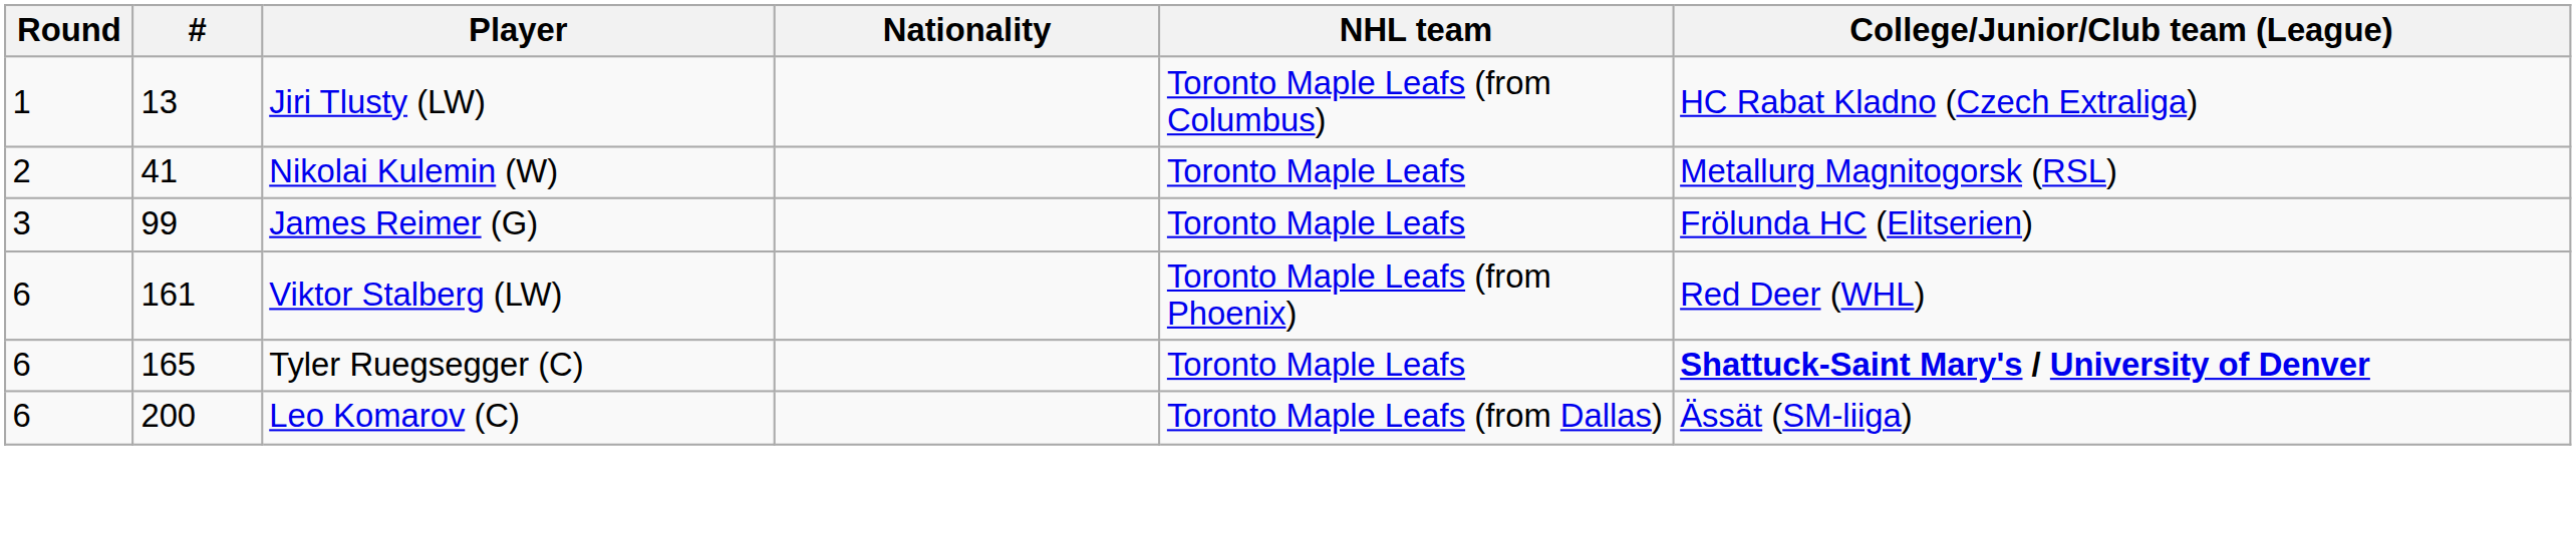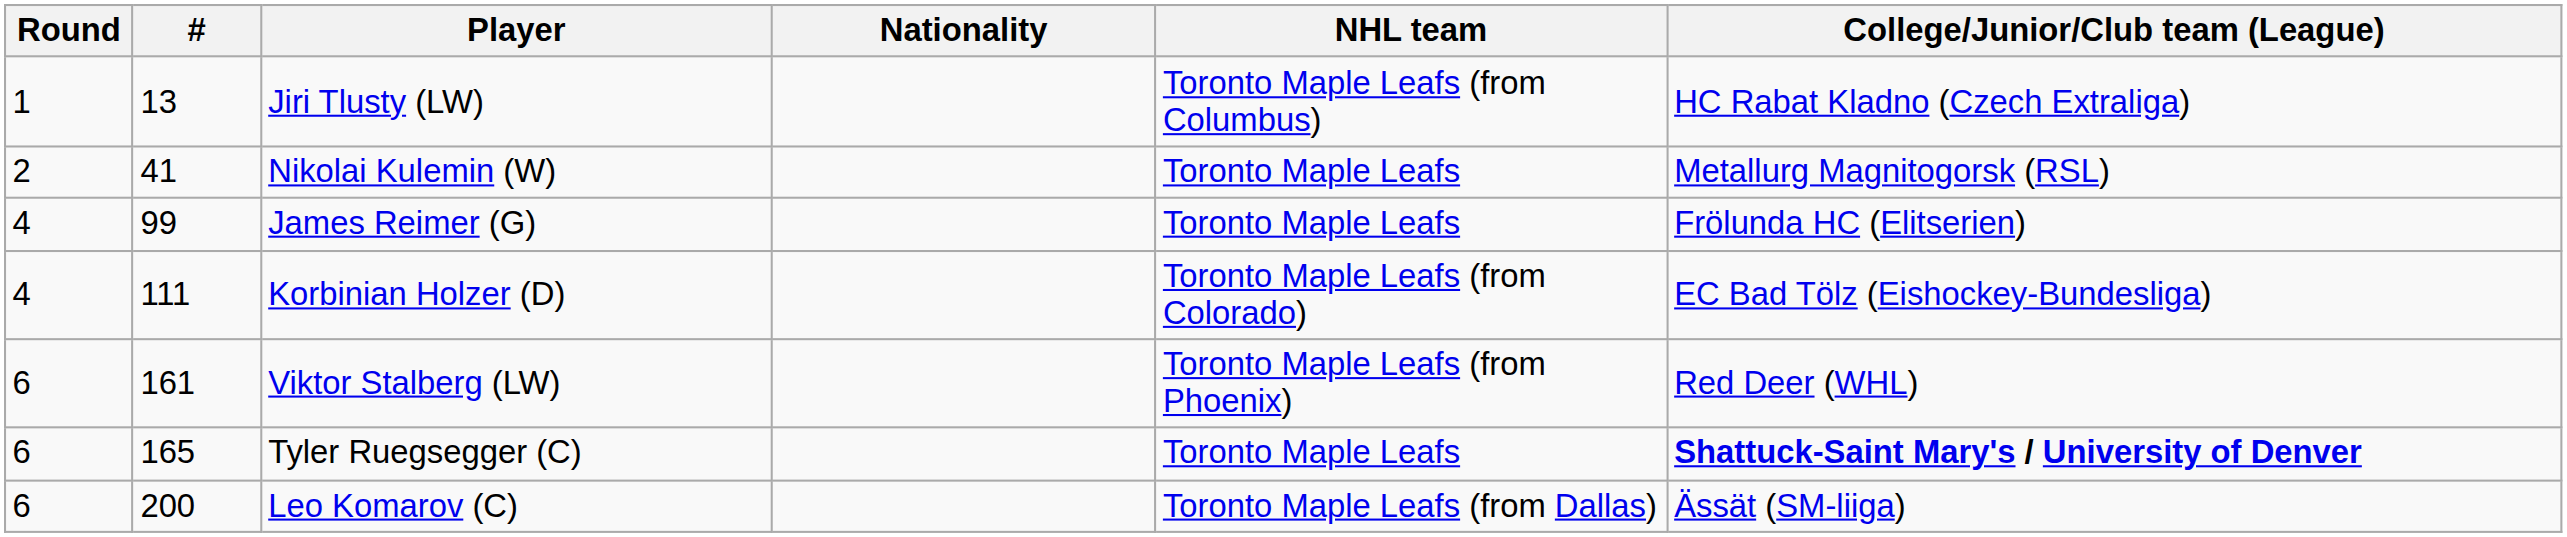 <table class="wikitable">
 <tr align="center">
 <th bgcolor="#DDDDFF" width="5.0%">Round</th>
 <th bgcolor="#DDDDFF" width="5.0%">#</th>
 <th bgcolor="#DDDDFF" width="20.0%">Player</th>
 <th bgcolor="#DDDDFF" width="15.0%">Nationality</th>
 <th bgcolor="#DDDDFF" width="20.0%">NHL team</th>
 <th bgcolor="#DDDDFF" width="65.0%">College/Junior/Club team (League)</th>
 </tr>
 <tr>
 <td>1</td>
 <td>13</td>
 <td><a href='#'>Jiri Tlusty</a>  (LW)</td>
 <td></td>
 <td><a href='#'>Toronto Maple Leafs</a> (from <a href='#'>Columbus</a>)</td>
 <td><a href='#'>HC Rabat Kladno</a> (<a href='#'>Czech Extraliga</a>)</td>
 </tr>
 <tr>
 <td>2</td>
 <td>41</td>
 <td><a href='#'>Nikolai Kulemin</a>  (W)</td>
 <td></td>
 <td><a href='#'>Toronto Maple Leafs</a></td>
 <td><a href='#'>Metallurg Magnitogorsk</a> (<a href='#'>RSL</a>)</td>
 </tr>
 <tr>
-<td>3</td>
+<td>4</td>
 <td>99</td>
 <td><a href='#'>James Reimer</a>  (G)</td>
 <td></td>
 <td><a href='#'>Toronto Maple Leafs</a></td>
 <td><a href='#'>Frölunda HC</a> (<a href='#'>Elitserien</a>)</td>
+</tr>
+<tr>
+<td>4</td>
+<td>111</td>
+<td><a href='#'>Korbinian Holzer</a> (D)</td>
+<td></td>
+<td><a href='#'>Toronto Maple Leafs</a> (from <a href='#'>Colorado</a>)</td>
+<td><a href='#'>EC Bad Tölz</a> (<a href='#'>Eishockey-Bundesliga</a>)</td>
 </tr>
 <tr>
 <td>6</td>
 <td>161</td>
 <td><a href='#'>Viktor Stalberg</a> (LW)</td>
 <td></td>
 <td><a href='#'>Toronto Maple Leafs</a> (from <a href='#'>Phoenix</a>)</td>
 <td><a href='#'>Red Deer</a> (<a href='#'>WHL</a>)</td>
 </tr>
 <tr>
 <td>6</td>
 <td>165</td>
 <td>Tyler Ruegsegger (C)</td>
 <td></td>
 <td><a href='#'>Toronto Maple Leafs</a></td>
 <td><strong><a href='#'>Shattuck-Saint Mary's</a> / <a href='#'>University of Denver</a></strong></td>
 </tr>
 <tr>
 <td>6</td>
 <td>200</td>
 <td><a href='#'>Leo Komarov</a> (C)</td>
 <td></td>
 <td><a href='#'>Toronto Maple Leafs</a> (from <a href='#'>Dallas</a>)</td>
 <td><a href='#'>Ässät</a> (<a href='#'>SM-liiga</a>)</td>
 </tr>
 </table>
